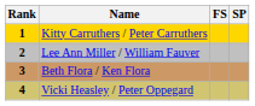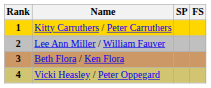 <table class="wikitable">
 <tr>
 <th>Rank</th>
 <th>Name</th>
+<th>SP</th>
 <th>FS</th>
-<th>SP</th>
 </tr>
 <tr bgcolor="gold">
 <td align="center"><strong>1</strong></td>
 <td><a href='#'>Kitty Carruthers</a> / <a href='#'>Peter Carruthers</a></td>
 <td></td>
 <td></td>
 </tr>
 <tr bgcolor="silver">
 <td align="center"><strong>2</strong></td>
 <td><a href='#'>Lee Ann Miller</a> / <a href='#'>William Fauver</a></td>
 <td></td>
 <td></td>
 </tr>
 <tr bgcolor="cc9966">
 <td align="center"><strong>3</strong></td>
 <td><a href='#'>Beth Flora</a> / <a href='#'>Ken Flora</a></td>
 <td></td>
 <td></td>
 </tr>
 <tr bgcolor="d1c571">
 <td align="center"><strong>4</strong></td>
 <td><a href='#'>Vicki Heasley</a> / <a href='#'>Peter Oppegard</a></td>
 <td></td>
 <td></td>
 </tr>
 </table>
